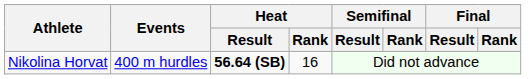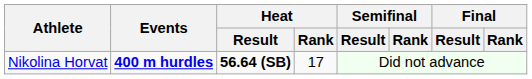 <table class=wikitable style="text-align:center; font-size:90%">
 <tr>
 <th rowspan="2">Athlete</th>
 <th rowspan="2">Events</th>
 <th colspan="2">Heat</th>
 <th colspan="2">Semifinal</th>
 <th colspan="2">Final</th>
 </tr>
 <tr>
 <th>Result</th>
 <th>Rank</th>
 <th>Result</th>
 <th>Rank</th>
 <th>Result</th>
 <th>Rank</th>
 </tr>
 <tr>
 <td><a href='#'>Nikolina Horvat</a></td>
-<td><a href='#'>400 m hurdles</a></td>
+<td><strong><a href='#'>400 m hurdles</a></strong></td>
 <td><strong>56.64 (SB)</strong></td>
-<td>16</td>
+<td>17</td>
 <td colspan="4" bgcolor=honeydew>Did not advance</td>
 </tr>
 </table>
